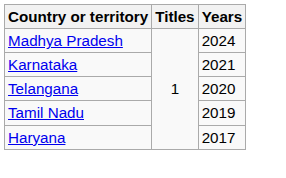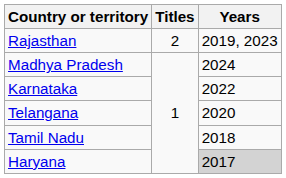 <table class="wikitable sortable" style="font-size: 95%">
 <tr>
 <th scope="col">Country or territory</th>
 <th scope="col">Titles</th>
 <th scope="col">Years</th>
+</tr>
+<tr>
+<td><a href='#'>Rajasthan</a></td>
+<td rowspan=1 style="text-align:center;">2</td>
+<td>2019, 2023</td>
 </tr>
 <tr>
 <td><a href='#'>Madhya Pradesh</a></td>
 <td rowspan="5"style="text-align:center;">1</td>
 <td>2024</td>
 </tr>
 <tr>
 <td><a href='#'>Karnataka</a></td>
-<td>2021</td>
+<td>2022</td>
 </tr>
 <tr>
 <td><a href='#'>Telangana</a></td>
 <td>2020</td>
 </tr>
 <tr>
 <td><a href='#'>Tamil Nadu</a></td>
-<td>2019</td>
+<td>2018</td>
 </tr>
 <tr>
 <td><a href='#'>Haryana</a></td>
-<td>2017</td>
+<td style="background: lightgrey;">2017</td>
 </tr>
 </table>
